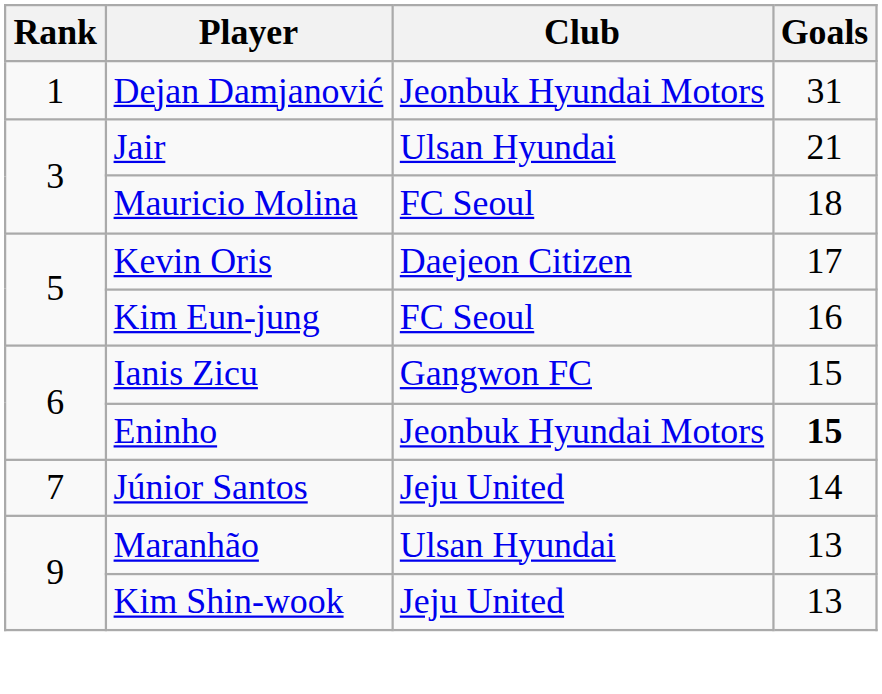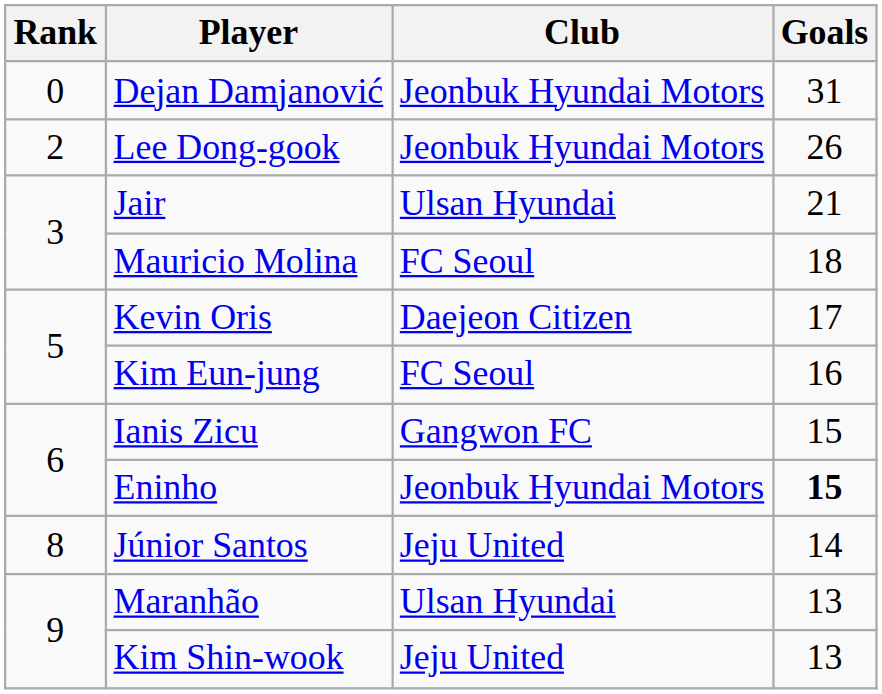 <table class="wikitable">
 <tr>
 <th>Rank</th>
 <th>Player</th>
 <th>Club</th>
 <th>Goals</th>
 </tr>
 <tr>
-<td align="center">1</td>
+<td align="center">0</td>
 <td> <a href='#'>Dejan Damjanović</a></td>
 <td><a href='#'>Jeonbuk Hyundai Motors</a></td>
 <td align="center">31</td>
+</tr>
+<tr>
+<td align="center">2</td>
+<td> <a href='#'>Lee Dong-gook</a></td>
+<td><a href='#'>Jeonbuk Hyundai Motors</a></td>
+<td align="center">26</td>
 </tr>
 <tr>
 <td align="center" rowspan=2>3</td>
 <td> <a href='#'>Jair</a></td>
 <td><a href='#'>Ulsan Hyundai</a></td>
 <td align="center">21</td>
 </tr>
 <tr>
 <td> <a href='#'>Mauricio Molina</a></td>
 <td><a href='#'>FC Seoul</a></td>
 <td align="center">18</td>
 </tr>
 <tr>
 <td align="center" rowspan=2>5</td>
 <td> <a href='#'>Kevin Oris</a></td>
 <td><a href='#'>Daejeon Citizen</a></td>
 <td align="center">17</td>
 </tr>
 <tr>
 <td> <a href='#'>Kim Eun-jung</a></td>
 <td><a href='#'>FC Seoul</a></td>
 <td align="center">16</td>
 </tr>
 <tr>
 <td align="center" rowspan=2>6</td>
 <td> <a href='#'>Ianis Zicu</a></td>
 <td><a href='#'>Gangwon FC</a></td>
 <td align="center">15</td>
 </tr>
 <tr>
 <td> <a href='#'>Eninho</a></td>
 <td><a href='#'>Jeonbuk Hyundai Motors</a></td>
 <td align="center"><strong>15</strong></td>
 </tr>
 <tr>
-<td align="center">7</td>
+<td align="center">8</td>
 <td> <a href='#'>Júnior Santos</a></td>
 <td><a href='#'>Jeju United</a></td>
 <td align="center">14</td>
 </tr>
 <tr>
 <td align="center" rowspan=2>9</td>
 <td> <a href='#'>Maranhão</a></td>
 <td><a href='#'>Ulsan Hyundai</a></td>
 <td align="center">13</td>
 </tr>
 <tr>
 <td> <a href='#'>Kim Shin-wook</a></td>
 <td><a href='#'>Jeju United</a></td>
 <td align="center">13</td>
 </tr>
 </table>
